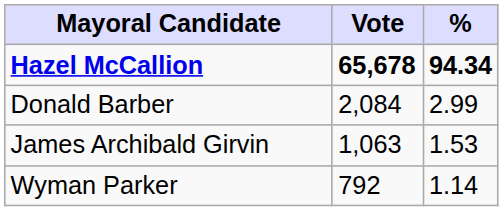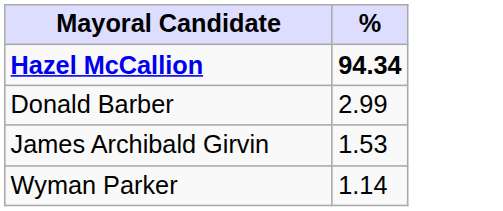 <table class="wikitable">
 <tr>
 <th style="background:#ddf; width:200px;">Mayoral Candidate</th>
-<th style="background:#ddf; width:50px;">Vote</th>
 <th style="background:#ddf; width:30px;">%</th>
 </tr>
 <tr>
 <td><strong><a href='#'>Hazel McCallion</a></strong></td>
-<td><strong>65,678</strong></td>
 <td><strong>94.34</strong></td>
 </tr>
 <tr>
 <td>Donald Barber</td>
-<td>2,084</td>
 <td>2.99</td>
 </tr>
 <tr>
 <td>James Archibald Girvin</td>
-<td>1,063</td>
 <td>1.53</td>
 </tr>
 <tr>
 <td>Wyman Parker</td>
-<td>792</td>
 <td>1.14</td>
 </tr>
 </table>
